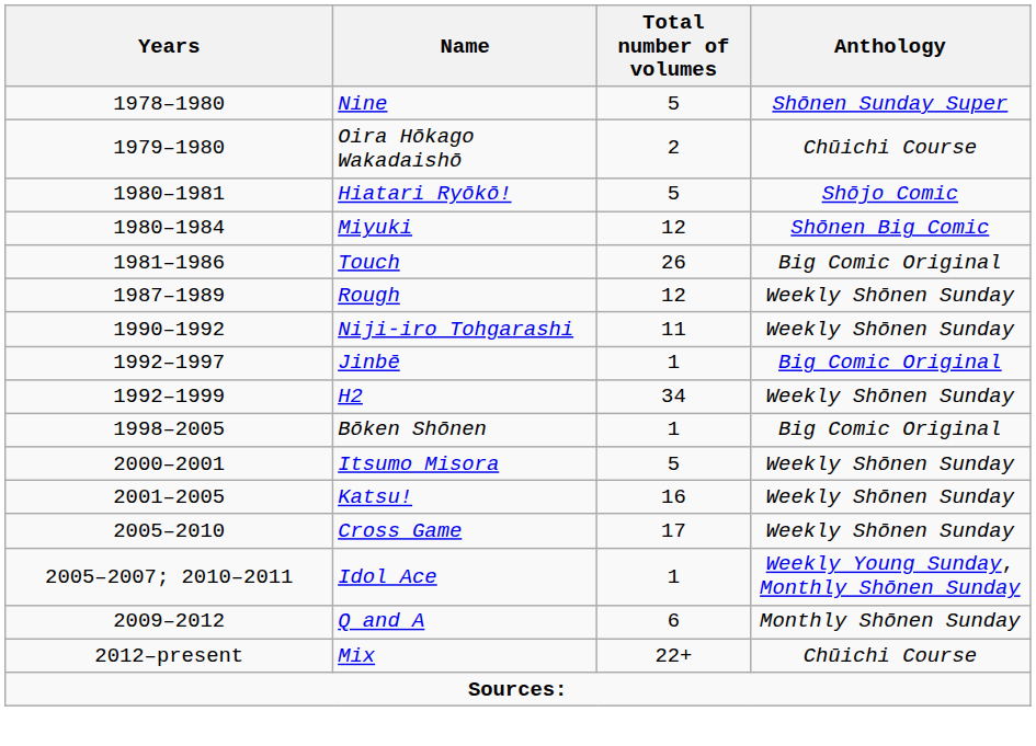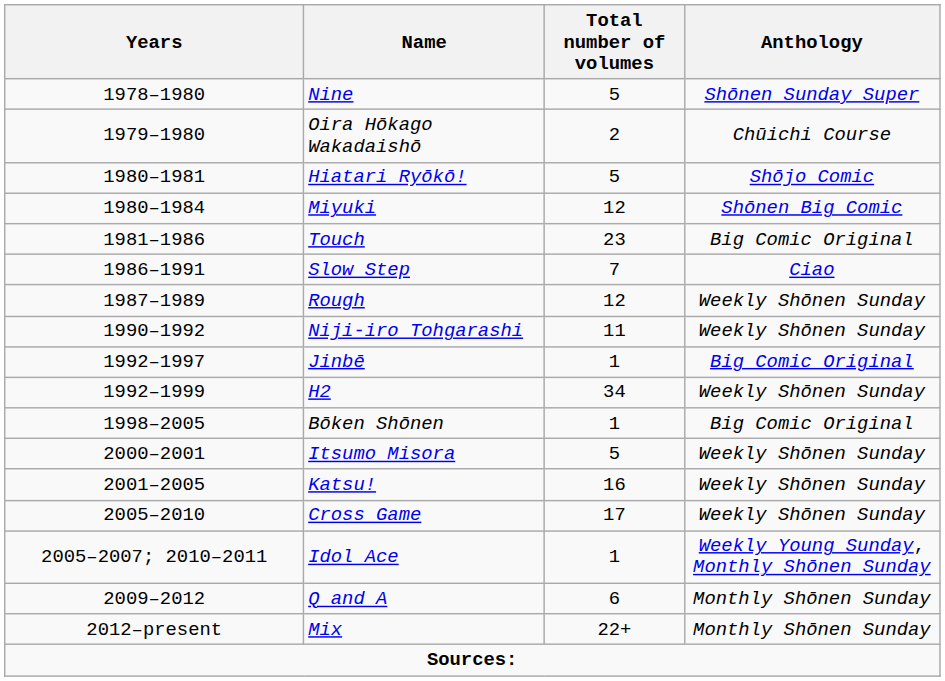 <table class="wikitable" style="text-align:center">
 <tr>
 <th width="200">Years</th>
 <th width="160">Name</th>
 <th width="90">Total number of volumes</th>
 <th width="170">Anthology</th>
 </tr>
 <tr>
 <td>1978–1980</td>
 <td align="left"><em><a href='#'>Nine</a></em></td>
 <td>5</td>
 <td><em><a href='#'>Shōnen Sunday Super</a></em></td>
 </tr>
 <tr>
 <td>1979–1980</td>
 <td align="left"><em>Oira Hōkago Wakadaishō</em></td>
 <td>2</td>
 <td><em>Chūichi Course</em></td>
 </tr>
 <tr>
 <td>1980–1981</td>
 <td align="left"><em><a href='#'>Hiatari Ryōkō!</a></em></td>
 <td>5</td>
 <td><em><a href='#'>Shōjo Comic</a></em></td>
 </tr>
 <tr>
 <td>1980–1984</td>
 <td align="left"><em><a href='#'>Miyuki</a></em></td>
 <td>12</td>
 <td><em><a href='#'>Shōnen Big Comic</a></em></td>
 </tr>
 <tr>
 <td>1981–1986</td>
 <td align="left"><em><a href='#'>Touch</a></em></td>
-<td>26</td>
+<td>23</td>
 <td><em>Big Comic Original</em></td>
+</tr>
+<tr>
+<td>1986–1991</td>
+<td align="left"><em><a href='#'>Slow Step</a></em></td>
+<td>7</td>
+<td><em><a href='#'>Ciao</a></em></td>
 </tr>
 <tr>
 <td>1987–1989</td>
 <td align="left"><em><a href='#'>Rough</a></em></td>
 <td>12</td>
 <td><em>Weekly Shōnen Sunday</em></td>
 </tr>
 <tr>
 <td>1990–1992</td>
 <td align="left"><em><a href='#'>Niji-iro Tohgarashi</a></em></td>
 <td>11</td>
 <td><em>Weekly Shōnen Sunday</em></td>
 </tr>
 <tr>
 <td>1992–1997</td>
 <td align="left"><em><a href='#'>Jinbē</a></em></td>
 <td>1</td>
 <td><em><a href='#'>Big Comic Original</a></em></td>
 </tr>
 <tr>
 <td>1992–1999</td>
 <td align="left"><em><a href='#'>H2</a></em></td>
 <td>34</td>
 <td><em>Weekly Shōnen Sunday</em></td>
 </tr>
 <tr>
 <td>1998–2005</td>
 <td align="left"><em>Bōken Shōnen</em></td>
 <td>1</td>
 <td><em>Big Comic Original</em></td>
 </tr>
 <tr>
 <td>2000–2001</td>
 <td align="left"><em><a href='#'>Itsumo Misora</a></em></td>
 <td>5</td>
 <td><em>Weekly Shōnen Sunday</em></td>
 </tr>
 <tr>
 <td>2001–2005</td>
 <td align="left"><em><a href='#'>Katsu!</a></em></td>
 <td>16</td>
 <td><em>Weekly Shōnen Sunday</em></td>
 </tr>
 <tr>
 <td>2005–2010</td>
 <td align="left"><em><a href='#'>Cross Game</a></em></td>
 <td>17</td>
 <td><em>Weekly Shōnen Sunday</em></td>
 </tr>
 <tr>
 <td>2005–2007; 2010–2011</td>
 <td align="left"><em><a href='#'>Idol Ace</a></em></td>
 <td>1</td>
 <td><em><a href='#'>Weekly Young Sunday</a></em>, <em><a href='#'>Monthly Shōnen Sunday</a></em></td>
 </tr>
 <tr>
 <td>2009–2012</td>
 <td align="left"><em><a href='#'>Q and A</a></em></td>
 <td>6</td>
 <td><em>Monthly Shōnen Sunday</em></td>
 </tr>
 <tr>
 <td>2012–present</td>
 <td align="left"><em><a href='#'>Mix</a></em></td>
 <td>22+</td>
-<td><em>Chūichi Course</em></td>
+<td><em>Monthly Shōnen Sunday</em></td>
 </tr>
 <tr>
 <td colspan="4" style="text-align: center;"><strong>Sources:</strong></td>
 </tr>
 </table>
